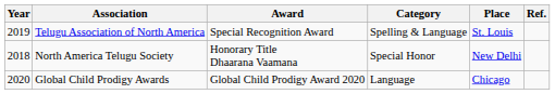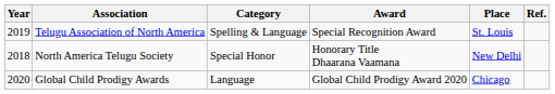 <table class="wikitable">
 <tr>
 <th>Year</th>
 <th>Association</th>
+<th>Category</th>
 <th>Award</th>
-<th>Category</th>
 <th>Place</th>
 <th>Ref.</th>
 </tr>
 <tr>
 <td>2019</td>
 <td><a href='#'>Telugu Association of North America</a></td>
+<td>Spelling & Language</td>
 <td>Special Recognition Award</td>
-<td>Spelling & Language</td>
 <td><a href='#'>St. Louis</a></td>
 <td></td>
 </tr>
 <tr>
 <td>2018</td>
 <td>North America Telugu Society</td>
+<td>Special Honor</td>
 <td>Honorary Title<br>Dhaarana Vaamana</td>
-<td>Special Honor</td>
 <td><a href='#'>New Delhi</a></td>
 <td></td>
 </tr>
 <tr>
 <td>2020</td>
 <td>Global Child Prodigy Awards</td>
+<td>Language</td>
 <td>Global Child Prodigy Award 2020</td>
-<td>Language</td>
 <td><a href='#'>Chicago</a></td>
 <td></td>
 </tr>
 </table>
